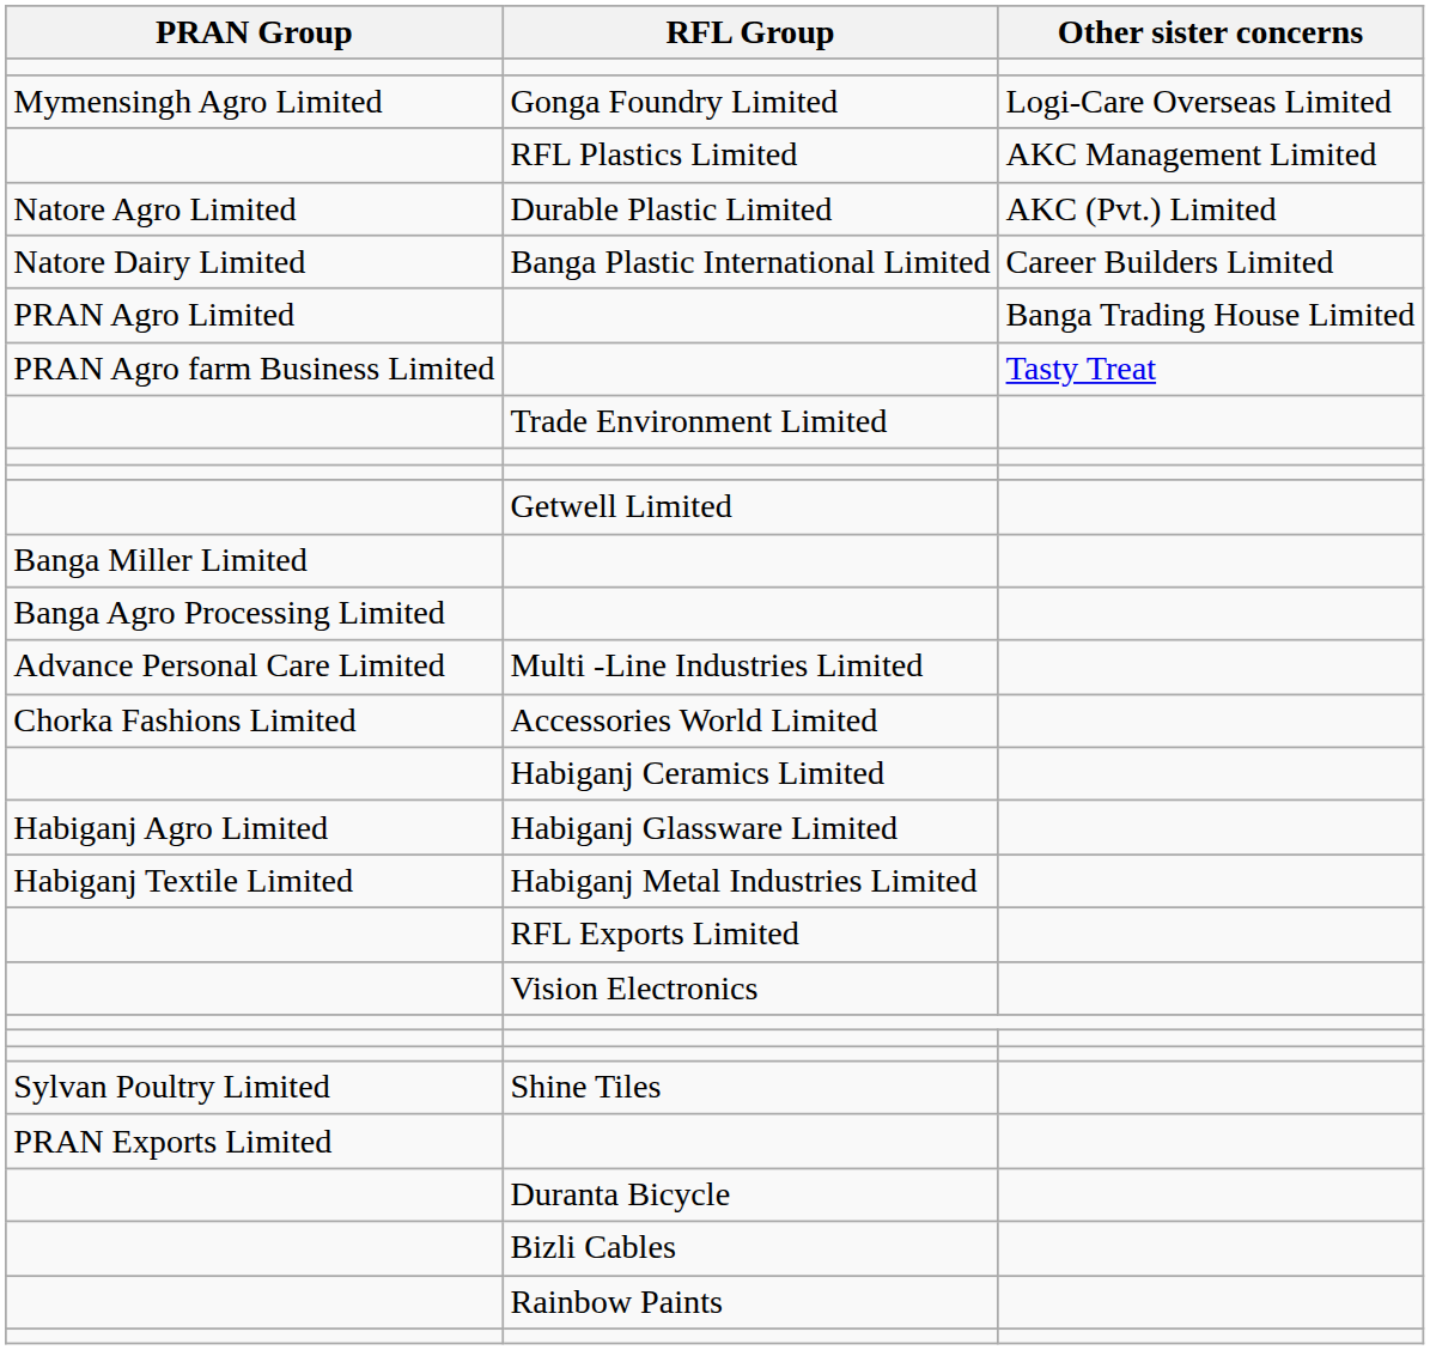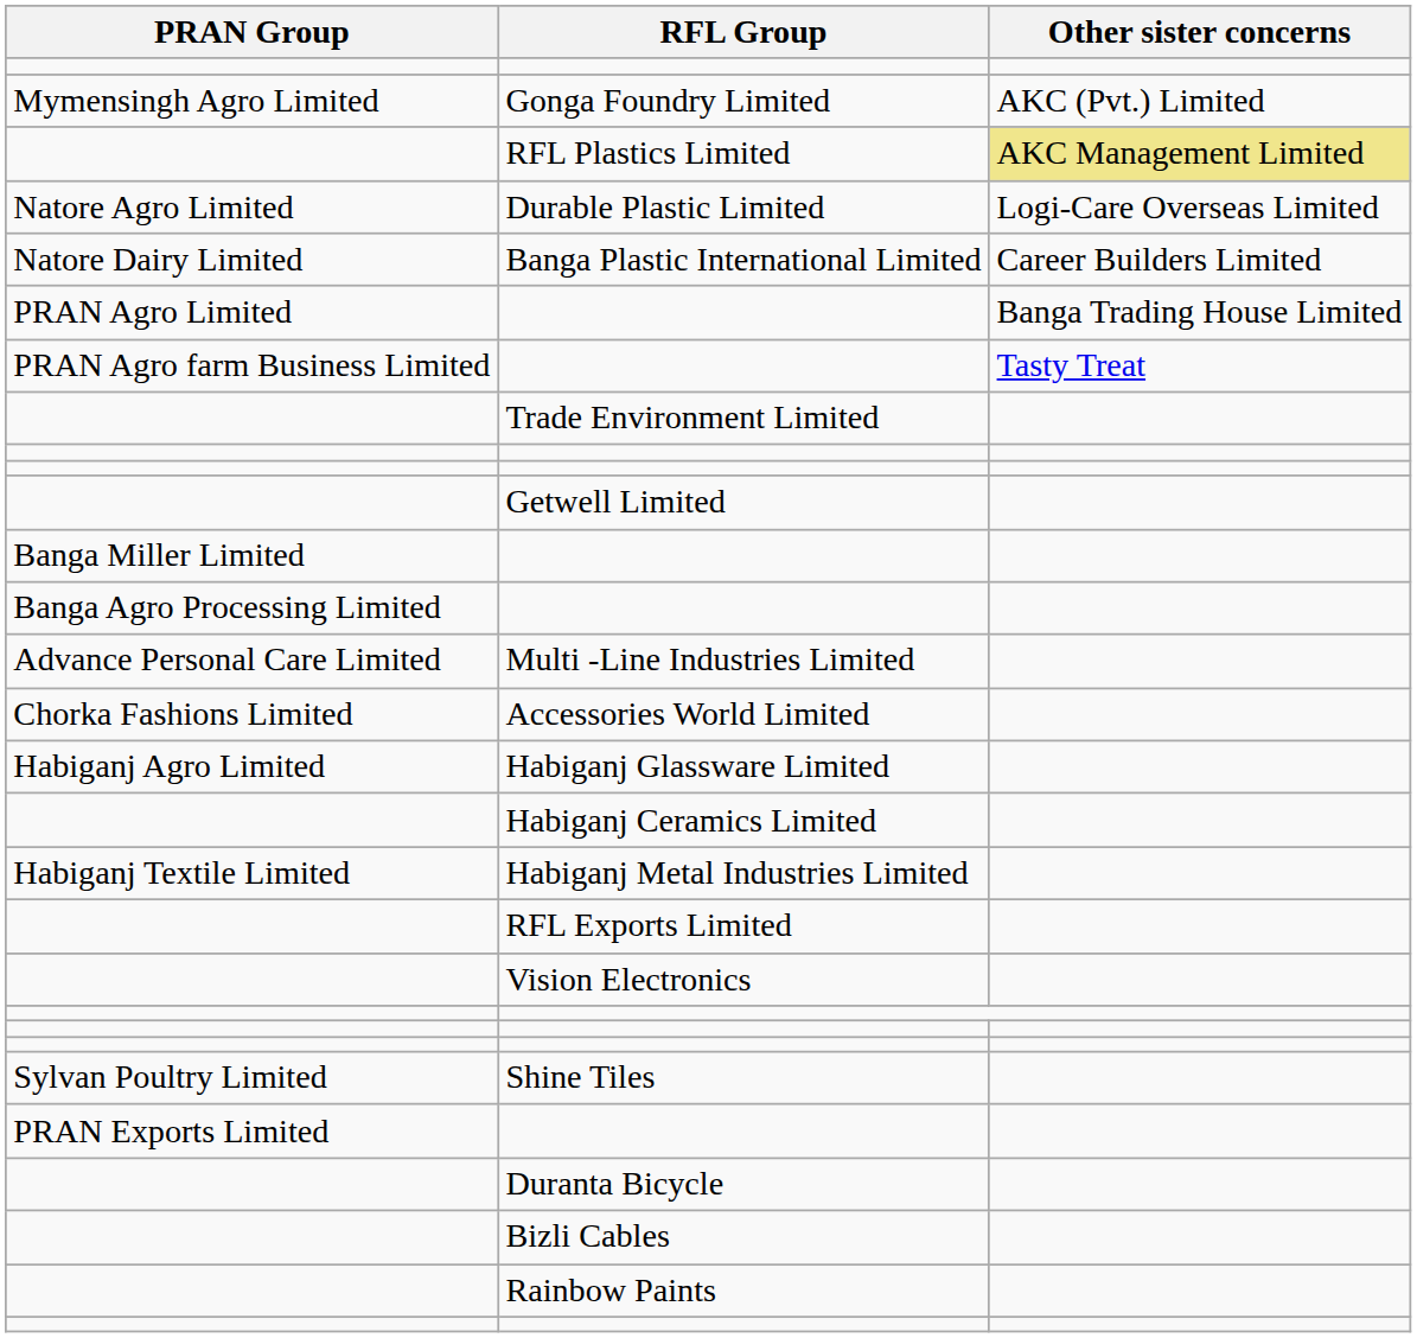 <table class="wikitable">
 <tr>
 <th>PRAN Group</th>
 <th>RFL Group</th>
 <th>Other sister concerns</th>
 </tr>
 <tr>
 <td></td>
 <td></td>
 <td></td>
 </tr>
 <tr>
 <td>Mymensingh Agro Limited</td>
 <td>Gonga Foundry Limited</td>
-<td>Logi-Care Overseas Limited</td>
+<td>AKC (Pvt.) Limited</td>
 </tr>
 <tr>
 <td></td>
 <td>RFL Plastics Limited</td>
-<td>AKC Management Limited</td>
+<td style="background: khaki;">AKC Management Limited</td>
 </tr>
 <tr>
 <td>Natore Agro  Limited</td>
 <td>Durable Plastic Limited</td>
-<td>AKC (Pvt.) Limited</td>
+<td>Logi-Care Overseas Limited</td>
 </tr>
 <tr>
 <td>Natore Dairy Limited</td>
 <td>Banga Plastic International Limited</td>
 <td>Career Builders Limited</td>
 </tr>
 <tr>
 <td>PRAN Agro Limited</td>
 <td></td>
 <td>Banga Trading House Limited</td>
 </tr>
 <tr>
 <td>PRAN Agro farm  Business Limited</td>
 <td></td>
 <td><a href='#'>Tasty Treat</a></td>
 </tr>
 <tr>
 <td></td>
 <td>Trade Environment Limited</td>
 <td></td>
 </tr>
 <tr>
 <td></td>
 <td></td>
 <td></td>
 </tr>
 <tr>
 <td></td>
 <td></td>
 <td></td>
 </tr>
 <tr>
 <td></td>
 <td>Getwell Limited</td>
 <td></td>
 </tr>
 <tr>
 <td>Banga Miller Limited</td>
 <td></td>
 <td></td>
 </tr>
 <tr>
 <td>Banga Agro Processing Limited</td>
 <td></td>
 <td></td>
 </tr>
 <tr>
 <td>Advance Personal Care Limited</td>
 <td>Multi -Line Industries Limited</td>
 <td></td>
 </tr>
 <tr>
 <td>Chorka Fashions Limited</td>
 <td>Accessories World Limited</td>
 <td></td>
 </tr>
 <tr>
-<td></td>
-<td>Habiganj Ceramics Limited</td>
+<td>Habiganj Agro Limited</td>
+<td>Habiganj Glassware Limited</td>
 <td></td>
 </tr>
 <tr>
-<td>Habiganj Agro Limited</td>
-<td>Habiganj Glassware Limited</td>
+<td></td>
+<td>Habiganj Ceramics Limited</td>
 <td></td>
 </tr>
 <tr>
 <td>Habiganj Textile Limited</td>
 <td>Habiganj Metal Industries Limited</td>
 <td></td>
 </tr>
 <tr>
 <td></td>
 <td>RFL Exports Limited</td>
 <td></td>
 </tr>
 <tr>
 <td></td>
 <td>Vision Electronics</td>
 <td></td>
 </tr>
 <tr>
 <td></td>
 </tr>
 <tr>
 <td></td>
 <td></td>
 <td></td>
 </tr>
 <tr>
 <td></td>
 <td></td>
 <td></td>
 </tr>
 <tr>
 <td>Sylvan Poultry Limited</td>
 <td>Shine Tiles</td>
 <td></td>
 </tr>
 <tr>
 <td>PRAN Exports Limited</td>
 <td></td>
 <td></td>
 </tr>
 <tr>
 <td></td>
 <td>Duranta Bicycle</td>
 <td></td>
 </tr>
 <tr>
 <td></td>
 <td>Bizli Cables</td>
 <td></td>
 </tr>
 <tr>
 <td></td>
 <td>Rainbow Paints</td>
 <td></td>
 </tr>
 <tr>
 <td></td>
 <td></td>
 <td></td>
 </tr>
 </table>
